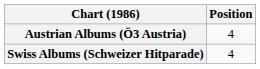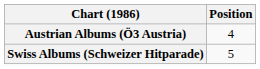 <table class="wikitable sortable plainrowheaders" style="text-align:center">
 <tr>
 <th scope="col">Chart (1986)</th>
 <th scope="col">Position</th>
 </tr>
 <tr>
 <th scope="row">Austrian Albums (Ö3 Austria)</th>
 <td>4</td>
 </tr>
 <tr>
 <th scope="row">Swiss Albums (Schweizer Hitparade)</th>
-<td>4</td>
+<td>5</td>
 </tr>
 </table>
